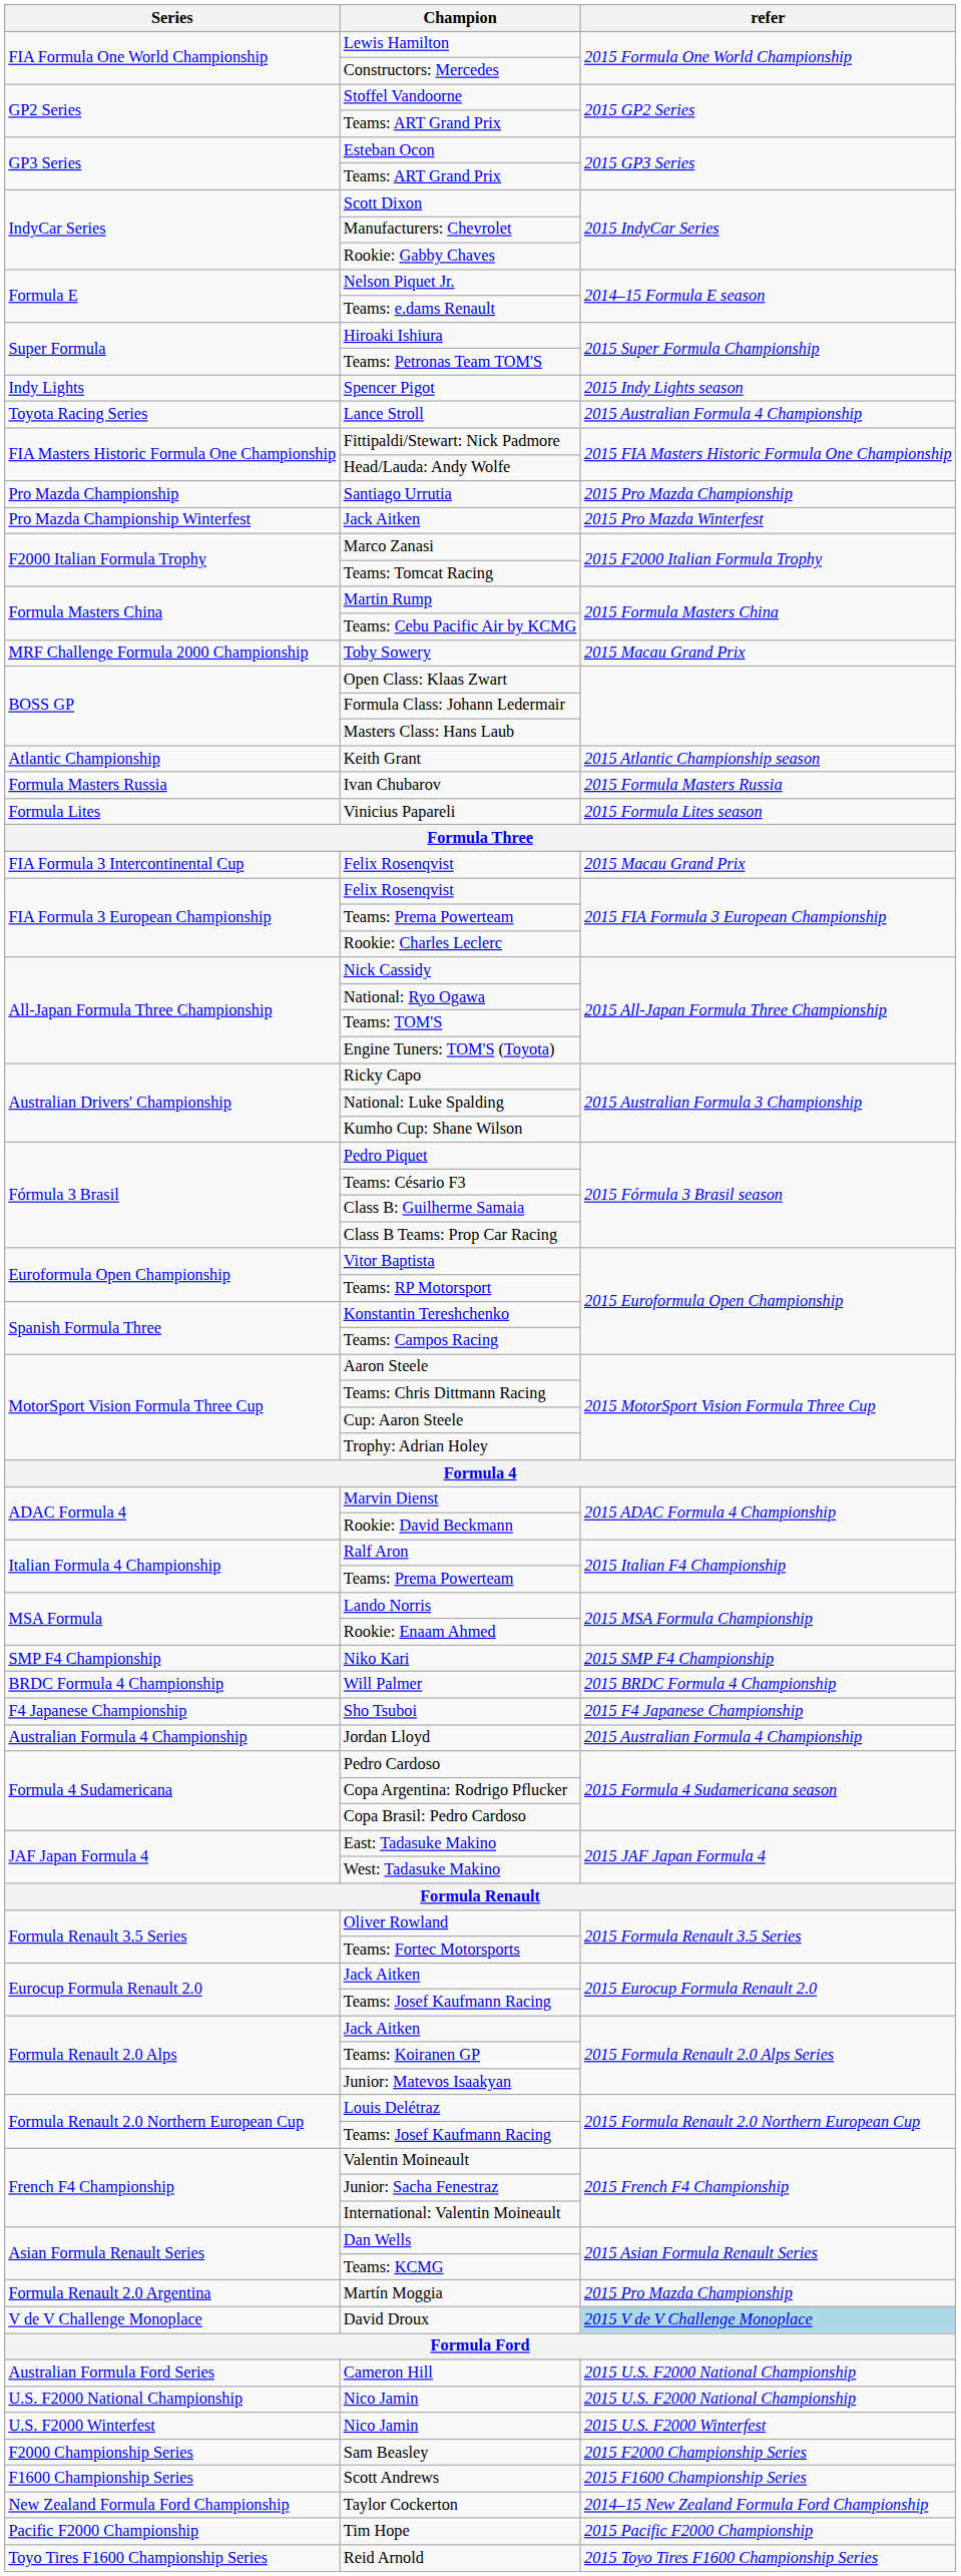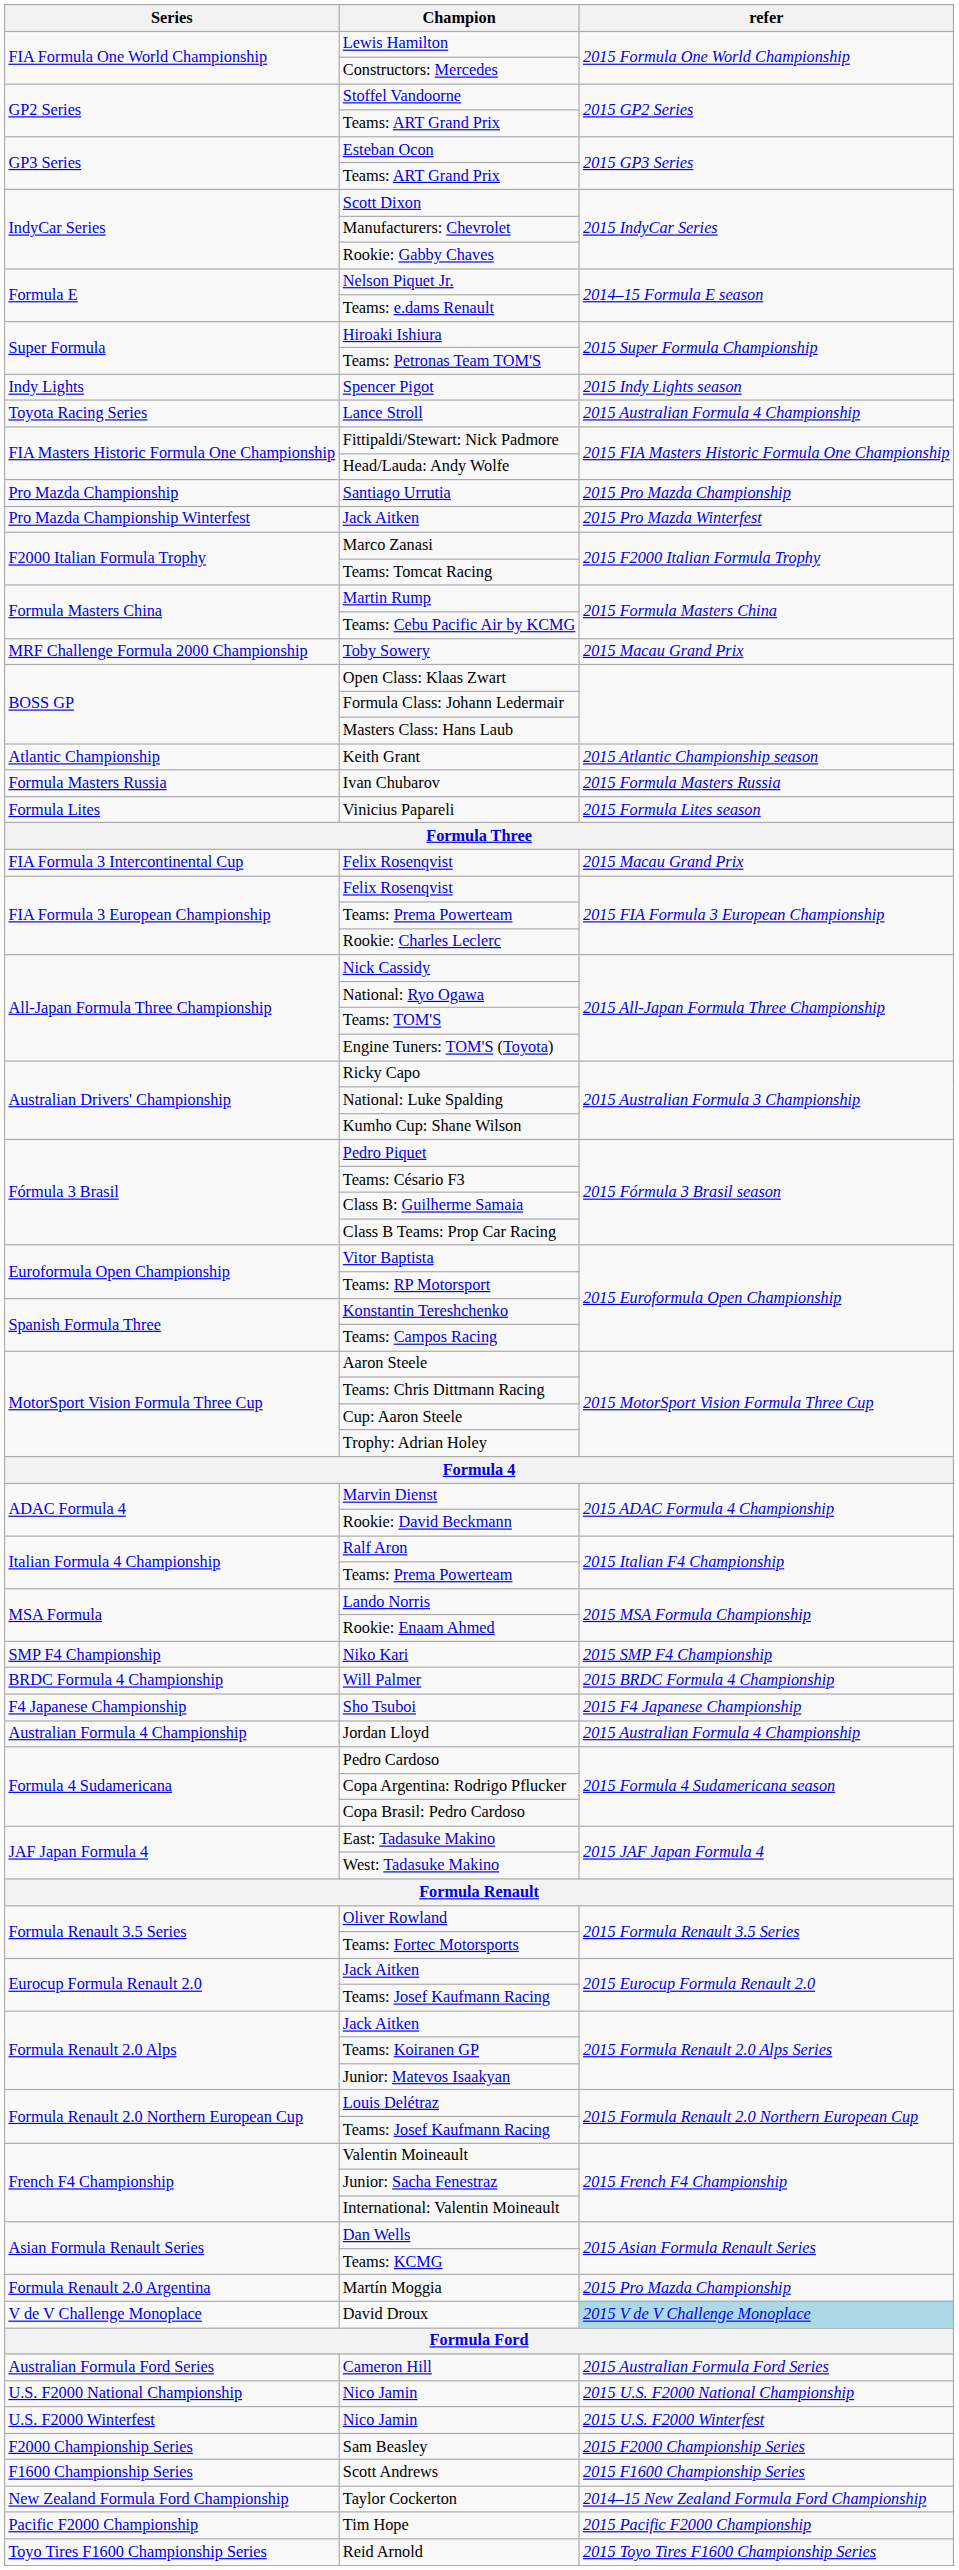 <table class="wikitable" style="font-size: 87%;">
 <tr>
 <th>Series</th>
 <th>Champion</th>
 <th>refer</th>
 </tr>
 <tr>
 <td rowspan=2><a href='#'>FIA Formula One World Championship</a></td>
 <td> <a href='#'>Lewis Hamilton</a></td>
 <td rowspan=2><em><a href='#'>2015 Formula One World Championship</a></em></td>
 </tr>
 <tr>
 <td>Constructors:  <a href='#'>Mercedes</a></td>
 </tr>
 <tr>
 <td rowspan=2><a href='#'>GP2 Series</a></td>
 <td> <a href='#'>Stoffel Vandoorne</a></td>
 <td rowspan=2><em><a href='#'>2015 GP2 Series</a></em></td>
 </tr>
 <tr>
 <td>Teams:  <a href='#'>ART Grand Prix</a></td>
 </tr>
 <tr>
 <td rowspan=2><a href='#'>GP3 Series</a></td>
 <td> <a href='#'>Esteban Ocon</a></td>
 <td rowspan=2><em><a href='#'>2015 GP3 Series</a></em></td>
 </tr>
 <tr>
 <td>Teams:  <a href='#'>ART Grand Prix</a></td>
 </tr>
 <tr>
 <td rowspan=3><a href='#'>IndyCar Series</a></td>
 <td> <a href='#'>Scott Dixon</a></td>
 <td rowspan=3><em><a href='#'>2015 IndyCar Series</a></em></td>
 </tr>
 <tr>
 <td>Manufacturers:  <a href='#'>Chevrolet</a></td>
 </tr>
 <tr>
 <td>Rookie:  <a href='#'>Gabby Chaves</a></td>
 </tr>
 <tr>
 <td rowspan=2><a href='#'>Formula E</a></td>
 <td> <a href='#'>Nelson Piquet Jr.</a></td>
 <td rowspan=2><em><a href='#'>2014–15 Formula E season</a></em></td>
 </tr>
 <tr>
 <td>Teams:  <a href='#'>e.dams Renault</a></td>
 </tr>
 <tr>
 <td rowspan=2><a href='#'>Super Formula</a></td>
 <td> <a href='#'>Hiroaki Ishiura</a></td>
 <td rowspan=2><em><a href='#'>2015 Super Formula Championship</a></em></td>
 </tr>
 <tr>
 <td>Teams:  <a href='#'>Petronas Team TOM'S</a></td>
 </tr>
 <tr>
 <td><a href='#'>Indy Lights</a></td>
 <td> <a href='#'>Spencer Pigot</a></td>
 <td><em><a href='#'>2015 Indy Lights season</a></em></td>
 </tr>
 <tr>
 <td><a href='#'>Toyota Racing Series</a></td>
 <td> <a href='#'>Lance Stroll</a></td>
 <td><em><a href='#'>2015 Australian Formula 4 Championship</a></em></td>
 </tr>
 <tr>
 <td rowspan=2><a href='#'>FIA Masters Historic Formula One Championship</a></td>
 <td>Fittipaldi/Stewart:  Nick Padmore</td>
 <td rowspan=2><em><a href='#'>2015 FIA Masters Historic Formula One Championship</a></em></td>
 </tr>
 <tr>
 <td>Head/Lauda:  Andy Wolfe</td>
 </tr>
 <tr>
 <td><a href='#'>Pro Mazda Championship</a></td>
 <td> <a href='#'>Santiago Urrutia</a></td>
 <td><em><a href='#'>2015 Pro Mazda Championship</a></em></td>
 </tr>
 <tr>
 <td><a href='#'>Pro Mazda Championship Winterfest</a></td>
 <td> <a href='#'>Jack Aitken</a></td>
 <td><em><a href='#'>2015 Pro Mazda Winterfest</a></em></td>
 </tr>
 <tr>
 <td rowspan=2><a href='#'>F2000 Italian Formula Trophy</a></td>
 <td> Marco Zanasi</td>
 <td rowspan=2><em><a href='#'>2015 F2000 Italian Formula Trophy</a></em></td>
 </tr>
 <tr>
 <td>Teams:  Tomcat Racing</td>
 </tr>
 <tr>
 <td rowspan=2><a href='#'>Formula Masters China</a></td>
 <td> <a href='#'>Martin Rump</a></td>
 <td rowspan=2><em><a href='#'>2015 Formula Masters China</a></em></td>
 </tr>
 <tr>
 <td>Teams:  <a href='#'>Cebu Pacific Air by KCMG</a></td>
 </tr>
 <tr>
 <td><a href='#'>MRF Challenge Formula 2000 Championship</a></td>
 <td> <a href='#'>Toby Sowery</a></td>
 <td><em><a href='#'>2015 Macau Grand Prix</a></em></td>
 </tr>
 <tr>
 <td rowspan=3><a href='#'>BOSS GP</a></td>
 <td>Open Class:  Klaas Zwart</td>
 <td rowspan=3></td>
 </tr>
 <tr>
 <td>Formula Class:  Johann Ledermair</td>
 </tr>
 <tr>
 <td>Masters Class:  Hans Laub</td>
 </tr>
 <tr>
 <td><a href='#'>Atlantic Championship</a></td>
 <td> Keith Grant</td>
 <td><em><a href='#'>2015 Atlantic Championship season</a></em></td>
 </tr>
 <tr>
 <td><a href='#'>Formula Masters Russia</a></td>
 <td> Ivan Chubarov</td>
 <td><em><a href='#'>2015 Formula Masters Russia</a></em></td>
 </tr>
 <tr>
 <td><a href='#'>Formula Lites</a></td>
 <td> Vinicius Papareli</td>
 <td><em><a href='#'>2015 Formula Lites season</a></em></td>
 </tr>
 <tr>
 <th colspan=3><a href='#'>Formula Three</a></th>
 </tr>
 <tr>
 <td><a href='#'>FIA Formula 3 Intercontinental Cup</a></td>
 <td> <a href='#'>Felix Rosenqvist</a></td>
 <td><em><a href='#'>2015 Macau Grand Prix</a></em></td>
 </tr>
 <tr>
 <td rowspan=3><a href='#'>FIA Formula 3 European Championship</a></td>
 <td> <a href='#'>Felix Rosenqvist</a></td>
 <td rowspan=3><em><a href='#'>2015 FIA Formula 3 European Championship</a></em></td>
 </tr>
 <tr>
 <td>Teams:  <a href='#'>Prema Powerteam</a></td>
 </tr>
 <tr>
 <td>Rookie:  <a href='#'>Charles Leclerc</a></td>
 </tr>
 <tr>
 <td rowspan=4><a href='#'>All-Japan Formula Three Championship</a></td>
 <td> <a href='#'>Nick Cassidy</a></td>
 <td rowspan=4><em><a href='#'>2015 All-Japan Formula Three Championship</a></em></td>
 </tr>
 <tr>
 <td>National:  <a href='#'>Ryo Ogawa</a></td>
 </tr>
 <tr>
 <td>Teams:  <a href='#'>TOM'S</a></td>
 </tr>
 <tr>
 <td>Engine Tuners:  <a href='#'>TOM'S</a> (<a href='#'>Toyota</a>)</td>
 </tr>
 <tr>
 <td rowspan=3><a href='#'>Australian Drivers' Championship</a></td>
 <td> Ricky Capo</td>
 <td rowspan=3><em><a href='#'>2015 Australian Formula 3 Championship</a></em></td>
 </tr>
 <tr>
 <td>National:  Luke Spalding</td>
 </tr>
 <tr>
 <td>Kumho Cup:  Shane Wilson</td>
 </tr>
 <tr>
 <td rowspan=4><a href='#'>Fórmula 3 Brasil</a></td>
 <td> <a href='#'>Pedro Piquet</a></td>
 <td rowspan=4><em><a href='#'>2015 Fórmula 3 Brasil season</a></em></td>
 </tr>
 <tr>
 <td>Teams:  Césario F3</td>
 </tr>
 <tr>
 <td>Class B:  <a href='#'>Guilherme Samaia</a></td>
 </tr>
 <tr>
 <td>Class B Teams:  Prop Car Racing</td>
 </tr>
 <tr>
 <td rowspan=2><a href='#'>Euroformula Open Championship</a></td>
 <td> <a href='#'>Vitor Baptista</a></td>
 <td rowspan=4><em><a href='#'>2015 Euroformula Open Championship</a></em></td>
 </tr>
 <tr>
 <td>Teams:  <a href='#'>RP Motorsport</a></td>
 </tr>
 <tr>
 <td rowspan=2><a href='#'>Spanish Formula Three</a></td>
 <td> <a href='#'>Konstantin Tereshchenko</a></td>
 </tr>
 <tr>
 <td>Teams:  <a href='#'>Campos Racing</a></td>
 </tr>
 <tr>
 <td rowspan=4><a href='#'>MotorSport Vision Formula Three Cup</a></td>
 <td> Aaron Steele</td>
 <td rowspan=4><em><a href='#'>2015 MotorSport Vision Formula Three Cup</a></em></td>
 </tr>
 <tr>
 <td>Teams:  Chris Dittmann Racing</td>
 </tr>
 <tr>
 <td>Cup:  Aaron Steele</td>
 </tr>
 <tr>
 <td>Trophy:  Adrian Holey</td>
 </tr>
 <tr>
 <th colspan=3><a href='#'>Formula 4</a></th>
 </tr>
 <tr>
 <td rowspan=2><a href='#'>ADAC Formula 4</a></td>
 <td> <a href='#'>Marvin Dienst</a></td>
 <td rowspan=2><em><a href='#'>2015 ADAC Formula 4 Championship</a></em></td>
 </tr>
 <tr>
 <td>Rookie:  <a href='#'>David Beckmann</a></td>
 </tr>
 <tr>
 <td rowspan=2><a href='#'>Italian Formula 4 Championship</a></td>
 <td> <a href='#'>Ralf Aron</a></td>
 <td rowspan=2><em><a href='#'>2015 Italian F4 Championship</a></em></td>
 </tr>
 <tr>
 <td>Teams:  <a href='#'>Prema Powerteam</a></td>
 </tr>
 <tr>
 <td rowspan=2><a href='#'>MSA Formula</a></td>
 <td> <a href='#'>Lando Norris</a></td>
 <td rowspan=2><em><a href='#'>2015 MSA Formula Championship</a></em></td>
 </tr>
 <tr>
 <td>Rookie:  <a href='#'>Enaam Ahmed</a></td>
 </tr>
 <tr>
 <td><a href='#'>SMP F4 Championship</a></td>
 <td> <a href='#'>Niko Kari</a></td>
 <td><em><a href='#'>2015 SMP F4 Championship</a></em></td>
 </tr>
 <tr>
 <td><a href='#'>BRDC Formula 4 Championship</a></td>
 <td> <a href='#'>Will Palmer</a></td>
 <td><em><a href='#'>2015 BRDC Formula 4 Championship</a></em></td>
 </tr>
 <tr>
 <td><a href='#'>F4 Japanese Championship</a></td>
 <td> <a href='#'>Sho Tsuboi</a></td>
 <td><em><a href='#'>2015 F4 Japanese Championship</a></em></td>
 </tr>
 <tr>
 <td><a href='#'>Australian Formula 4 Championship</a></td>
 <td> Jordan Lloyd</td>
 <td><em><a href='#'>2015 Australian Formula 4 Championship</a></em></td>
 </tr>
 <tr>
 <td rowspan=3><a href='#'>Formula 4 Sudamericana</a></td>
 <td> Pedro Cardoso</td>
 <td rowspan=3><em><a href='#'>2015 Formula 4 Sudamericana season</a></em></td>
 </tr>
 <tr>
 <td>Copa Argentina:  Rodrigo Pflucker</td>
 </tr>
 <tr>
 <td>Copa Brasil:  Pedro Cardoso</td>
 </tr>
 <tr>
 <td rowspan=2><a href='#'>JAF Japan Formula 4</a></td>
 <td>East:  <a href='#'>Tadasuke Makino</a></td>
 <td rowspan=2><em><a href='#'>2015 JAF Japan Formula 4</a></em></td>
 </tr>
 <tr>
 <td>West:  <a href='#'>Tadasuke Makino</a></td>
 </tr>
 <tr>
 <th colspan=3><a href='#'>Formula Renault</a></th>
 </tr>
 <tr>
 <td rowspan=2><a href='#'>Formula Renault 3.5 Series</a></td>
 <td> <a href='#'>Oliver Rowland</a></td>
 <td rowspan=2><em><a href='#'>2015 Formula Renault 3.5 Series</a></em></td>
 </tr>
 <tr>
 <td>Teams:  <a href='#'>Fortec Motorsports</a></td>
 </tr>
 <tr>
 <td rowspan=2><a href='#'>Eurocup Formula Renault 2.0</a></td>
 <td> <a href='#'>Jack Aitken</a></td>
 <td rowspan=2><em><a href='#'>2015 Eurocup Formula Renault 2.0</a></em></td>
 </tr>
 <tr>
 <td>Teams:  <a href='#'>Josef Kaufmann Racing</a></td>
 </tr>
 <tr>
 <td rowspan=3><a href='#'>Formula Renault 2.0 Alps</a></td>
 <td> <a href='#'>Jack Aitken</a></td>
 <td rowspan=3><em><a href='#'>2015 Formula Renault 2.0 Alps Series</a></em></td>
 </tr>
 <tr>
 <td>Teams:  <a href='#'>Koiranen GP</a></td>
 </tr>
 <tr>
 <td>Junior:  <a href='#'>Matevos Isaakyan</a></td>
 </tr>
 <tr>
 <td rowspan=2><a href='#'>Formula Renault 2.0 Northern European Cup</a></td>
 <td> <a href='#'>Louis Delétraz</a></td>
 <td rowspan=2><em><a href='#'>2015 Formula Renault 2.0 Northern European Cup</a></em></td>
 </tr>
 <tr>
 <td>Teams:  <a href='#'>Josef Kaufmann Racing</a></td>
 </tr>
 <tr>
 <td rowspan=3><a href='#'>French F4 Championship</a></td>
 <td> Valentin Moineault</td>
 <td rowspan=3><em><a href='#'>2015 French F4 Championship</a></em></td>
 </tr>
 <tr>
 <td>Junior:  <a href='#'>Sacha Fenestraz</a></td>
 </tr>
 <tr>
 <td>International:  Valentin Moineault</td>
 </tr>
 <tr>
 <td rowspan=2><a href='#'>Asian Formula Renault Series</a></td>
 <td> <a href='#'>Dan Wells</a></td>
 <td rowspan=2><em><a href='#'>2015 Asian Formula Renault Series</a></em></td>
 </tr>
 <tr>
 <td>Teams:  <a href='#'>KCMG</a></td>
 </tr>
 <tr>
 <td><a href='#'>Formula Renault 2.0 Argentina</a></td>
 <td> Martín Moggia</td>
 <td><em><a href='#'>2015 Pro Mazda Championship</a></em></td>
 </tr>
 <tr>
 <td><a href='#'>V de V Challenge Monoplace</a></td>
 <td> David Droux</td>
 <td style="background: lightblue;"><em><a href='#'>2015 V de V Challenge Monoplace</a></em></td>
 </tr>
 <tr>
 <th colspan=3><a href='#'>Formula Ford</a></th>
 </tr>
 <tr>
 <td><a href='#'>Australian Formula Ford Series</a></td>
 <td> <a href='#'>Cameron Hill</a></td>
-<td><em><a href='#'>2015 U.S. F2000 National Championship</a></em></td>
+<td><em><a href='#'>2015 Australian Formula Ford Series</a></em></td>
 </tr>
 <tr>
 <td><a href='#'>U.S. F2000 National Championship</a></td>
 <td> <a href='#'>Nico Jamin</a></td>
 <td><em><a href='#'>2015 U.S. F2000 National Championship</a></em></td>
 </tr>
 <tr>
 <td><a href='#'>U.S. F2000 Winterfest</a></td>
 <td> <a href='#'>Nico Jamin</a></td>
 <td><em><a href='#'>2015 U.S. F2000 Winterfest</a></em></td>
 </tr>
 <tr>
 <td><a href='#'>F2000 Championship Series</a></td>
 <td> Sam Beasley</td>
 <td><em><a href='#'>2015 F2000 Championship Series</a></em></td>
 </tr>
 <tr>
 <td><a href='#'>F1600 Championship Series</a></td>
 <td> Scott Andrews</td>
 <td><em><a href='#'>2015 F1600 Championship Series</a></em></td>
 </tr>
 <tr>
 <td><a href='#'>New Zealand Formula Ford Championship</a></td>
 <td> Taylor Cockerton</td>
 <td><em><a href='#'>2014–15 New Zealand Formula Ford Championship</a></em></td>
 </tr>
 <tr>
 <td><a href='#'>Pacific F2000 Championship</a></td>
 <td> Tim Hope</td>
 <td><em><a href='#'>2015 Pacific F2000 Championship</a></em></td>
 </tr>
 <tr>
 <td><a href='#'>Toyo Tires F1600 Championship Series</a></td>
 <td> Reid Arnold</td>
 <td><em><a href='#'>2015 Toyo Tires F1600 Championship Series</a></em></td>
 </tr>
 <tr>
 </tr>
 </table>
